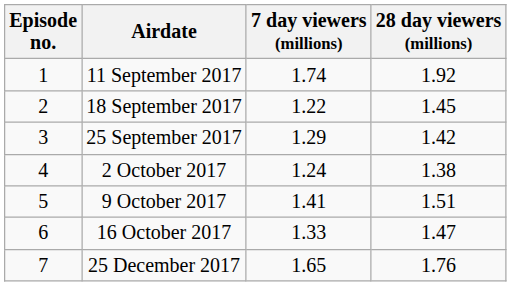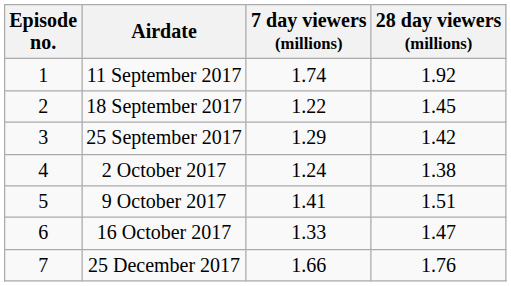 <table class="wikitable" style="text-align:center;">
 <tr>
 <th>Episode<br>no.</th>
 <th>Airdate</th>
 <th>7 day viewers<br><small>(millions)</small></th>
 <th>28 day viewers<br><small>(millions)</small></th>
 </tr>
 <tr>
 <td>1</td>
 <td>11 September 2017</td>
 <td>1.74</td>
 <td>1.92</td>
 </tr>
 <tr>
 <td>2</td>
 <td>18 September 2017</td>
 <td>1.22</td>
 <td>1.45</td>
 </tr>
 <tr>
 <td>3</td>
 <td>25 September 2017</td>
 <td>1.29</td>
 <td>1.42</td>
 </tr>
 <tr>
 <td>4</td>
 <td>2 October 2017</td>
 <td>1.24</td>
 <td>1.38</td>
 </tr>
 <tr>
 <td>5</td>
 <td>9 October 2017</td>
 <td>1.41</td>
 <td>1.51</td>
 </tr>
 <tr>
 <td>6</td>
 <td>16 October 2017</td>
 <td>1.33</td>
 <td>1.47</td>
 </tr>
 <tr>
 <td>7</td>
 <td>25 December 2017</td>
-<td>1.65</td>
+<td>1.66</td>
 <td>1.76</td>
 </tr>
 </table>
